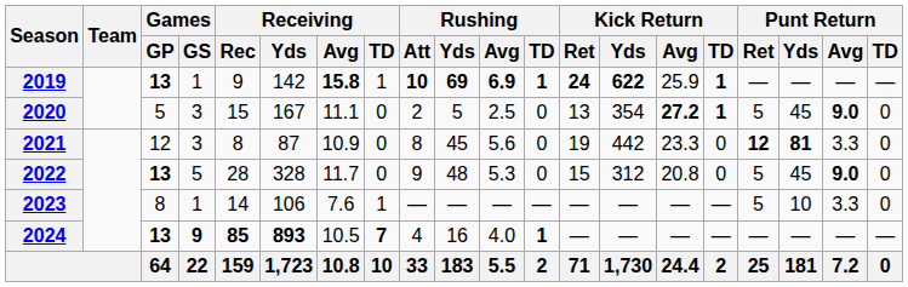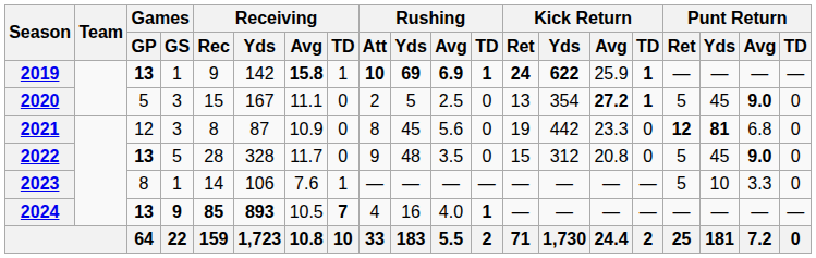 <table class="wikitable" style="text-align:center">
 <tr>
 <th rowspan="2">Season</th>
 <th rowspan="2">Team</th>
 <th colspan="2">Games</th>
 <th colspan="4">Receiving</th>
 <th colspan="4">Rushing</th>
 <th colspan="4">Kick Return</th>
 <th colspan="4">Punt Return</th>
 </tr>
 <tr>
 <th>GP</th>
 <th>GS</th>
 <th>Rec</th>
 <th>Yds</th>
 <th>Avg</th>
 <th>TD</th>
 <th>Att</th>
 <th>Yds</th>
 <th>Avg</th>
 <th>TD</th>
 <th>Ret</th>
 <th>Yds</th>
 <th>Avg</th>
 <th>TD</th>
 <th>Ret</th>
 <th>Yds</th>
 <th>Avg</th>
 <th>TD</th>
 </tr>
 <tr>
 <th><a href='#'>2019</a></th>
 <td rowspan="2" style=></td>
 <td><strong>13</strong></td>
 <td>1</td>
 <td>9</td>
 <td>142</td>
 <td><strong>15.8</strong></td>
 <td>1</td>
 <td><strong>10</strong></td>
 <td><strong>69</strong></td>
 <td><strong>6.9</strong></td>
 <td><strong>1</strong></td>
 <td><strong>24</strong></td>
 <td><strong>622</strong></td>
 <td>25.9</td>
 <td><strong>1</strong></td>
 <td>—</td>
 <td>—</td>
 <td>—</td>
 <td>—</td>
 </tr>
 <tr>
 <th><a href='#'>2020</a></th>
 <td>5</td>
 <td>3</td>
 <td>15</td>
 <td>167</td>
 <td>11.1</td>
 <td>0</td>
 <td>2</td>
 <td>5</td>
 <td>2.5</td>
 <td>0</td>
 <td>13</td>
 <td>354</td>
 <td><strong>27.2</strong></td>
 <td><strong>1</strong></td>
 <td>5</td>
 <td>45</td>
 <td><strong>9.0</strong></td>
 <td>0</td>
 </tr>
 <tr>
 <th><a href='#'>2021</a></th>
 <td rowspan="4" style=></td>
 <td>12</td>
 <td>3</td>
 <td>8</td>
 <td>87</td>
 <td>10.9</td>
 <td>0</td>
 <td>8</td>
 <td>45</td>
 <td>5.6</td>
 <td>0</td>
 <td>19</td>
 <td>442</td>
 <td>23.3</td>
 <td>0</td>
 <td><strong>12</strong></td>
 <td><strong>81</strong></td>
-<td>3.3</td>
+<td>6.8</td>
 <td>0</td>
 </tr>
 <tr>
 <th><a href='#'>2022</a></th>
 <td><strong>13</strong></td>
 <td>5</td>
 <td>28</td>
 <td>328</td>
 <td>11.7</td>
 <td>0</td>
 <td>9</td>
 <td>48</td>
-<td>5.3</td>
+<td>3.5</td>
 <td>0</td>
 <td>15</td>
 <td>312</td>
 <td>20.8</td>
 <td>0</td>
 <td>5</td>
 <td>45</td>
 <td><strong>9.0</strong></td>
 <td>0</td>
 </tr>
 <tr>
 <th><a href='#'>2023</a></th>
 <td>8</td>
 <td>1</td>
 <td>14</td>
 <td>106</td>
 <td>7.6</td>
 <td>1</td>
 <td>—</td>
 <td>—</td>
 <td>—</td>
 <td>—</td>
 <td>—</td>
 <td>—</td>
 <td>—</td>
 <td>—</td>
 <td>5</td>
 <td>10</td>
 <td>3.3</td>
 <td>0</td>
 </tr>
 <tr>
 <th><a href='#'>2024</a></th>
 <td><strong>13</strong></td>
 <td><strong>9</strong></td>
 <td><strong>85</strong></td>
 <td><strong>893</strong></td>
 <td>10.5</td>
 <td><strong>7</strong></td>
 <td>4</td>
 <td>16</td>
 <td>4.0</td>
 <td><strong>1</strong></td>
 <td>—</td>
 <td>—</td>
 <td>—</td>
 <td>—</td>
 <td>—</td>
 <td>—</td>
 <td>—</td>
 <td>—</td>
 </tr>
 <tr>
 <th colspan="2"></th>
 <th>64</th>
 <th>22</th>
 <th>159</th>
 <th>1,723</th>
 <th>10.8</th>
 <th>10</th>
 <th>33</th>
 <th>183</th>
 <th>5.5</th>
 <th>2</th>
 <th>71</th>
 <th>1,730</th>
 <th>24.4</th>
 <th>2</th>
 <th>25</th>
 <th>181</th>
 <th>7.2</th>
 <th>0</th>
 </tr>
 </table>
